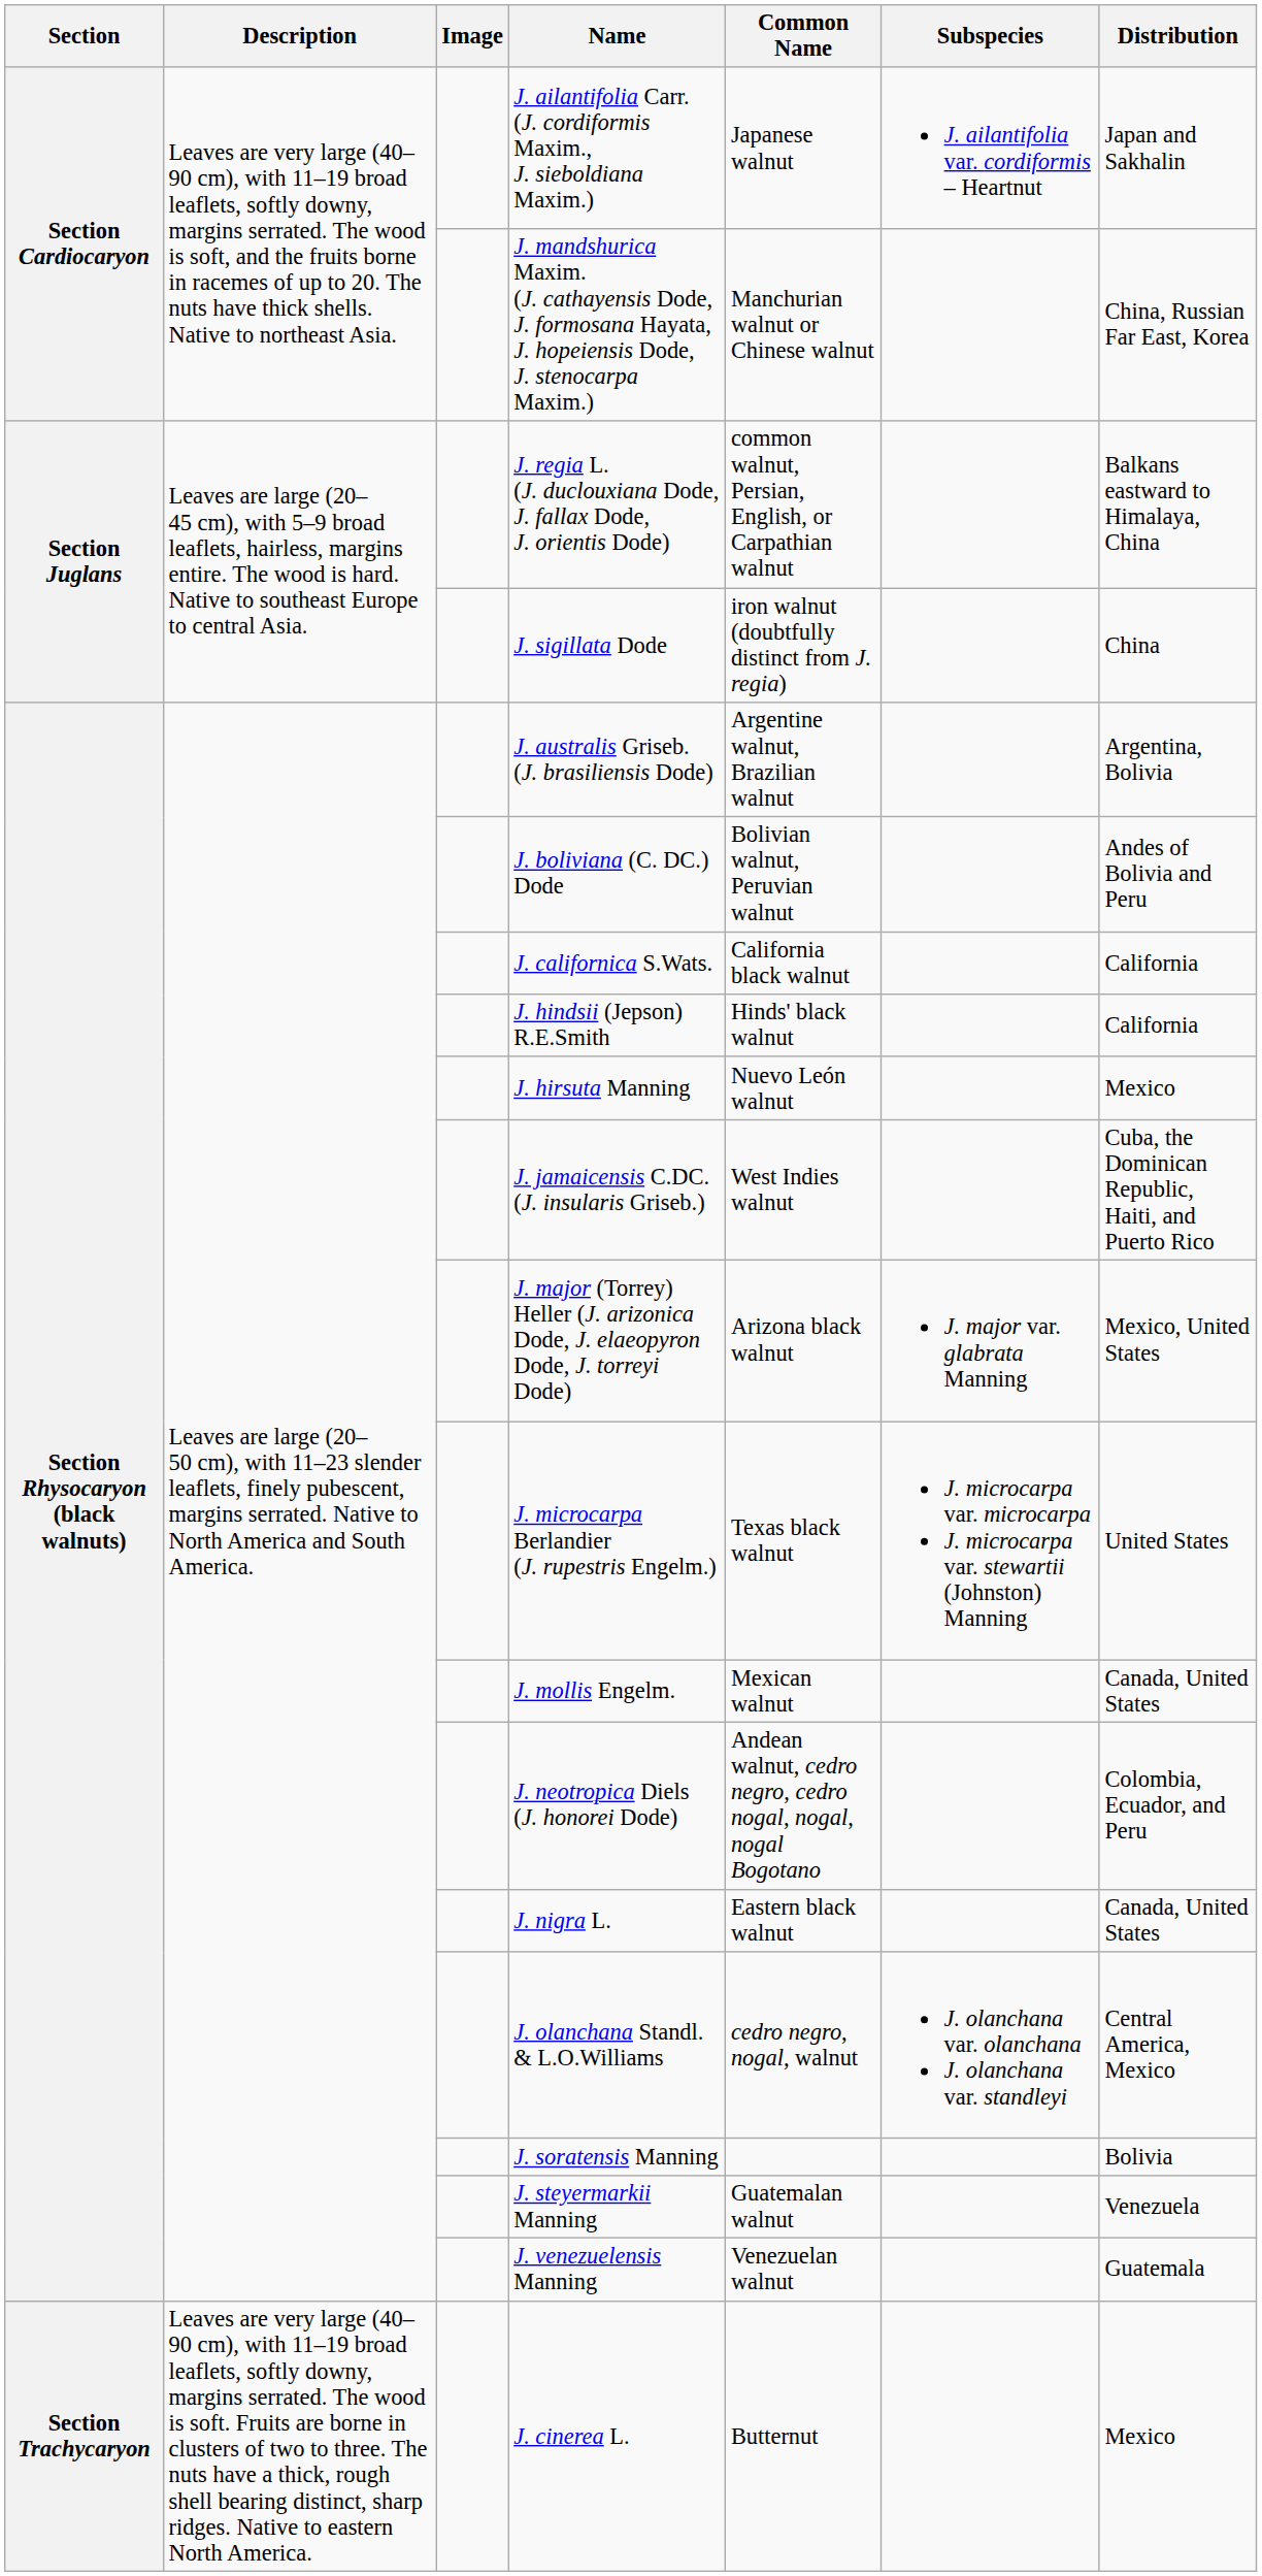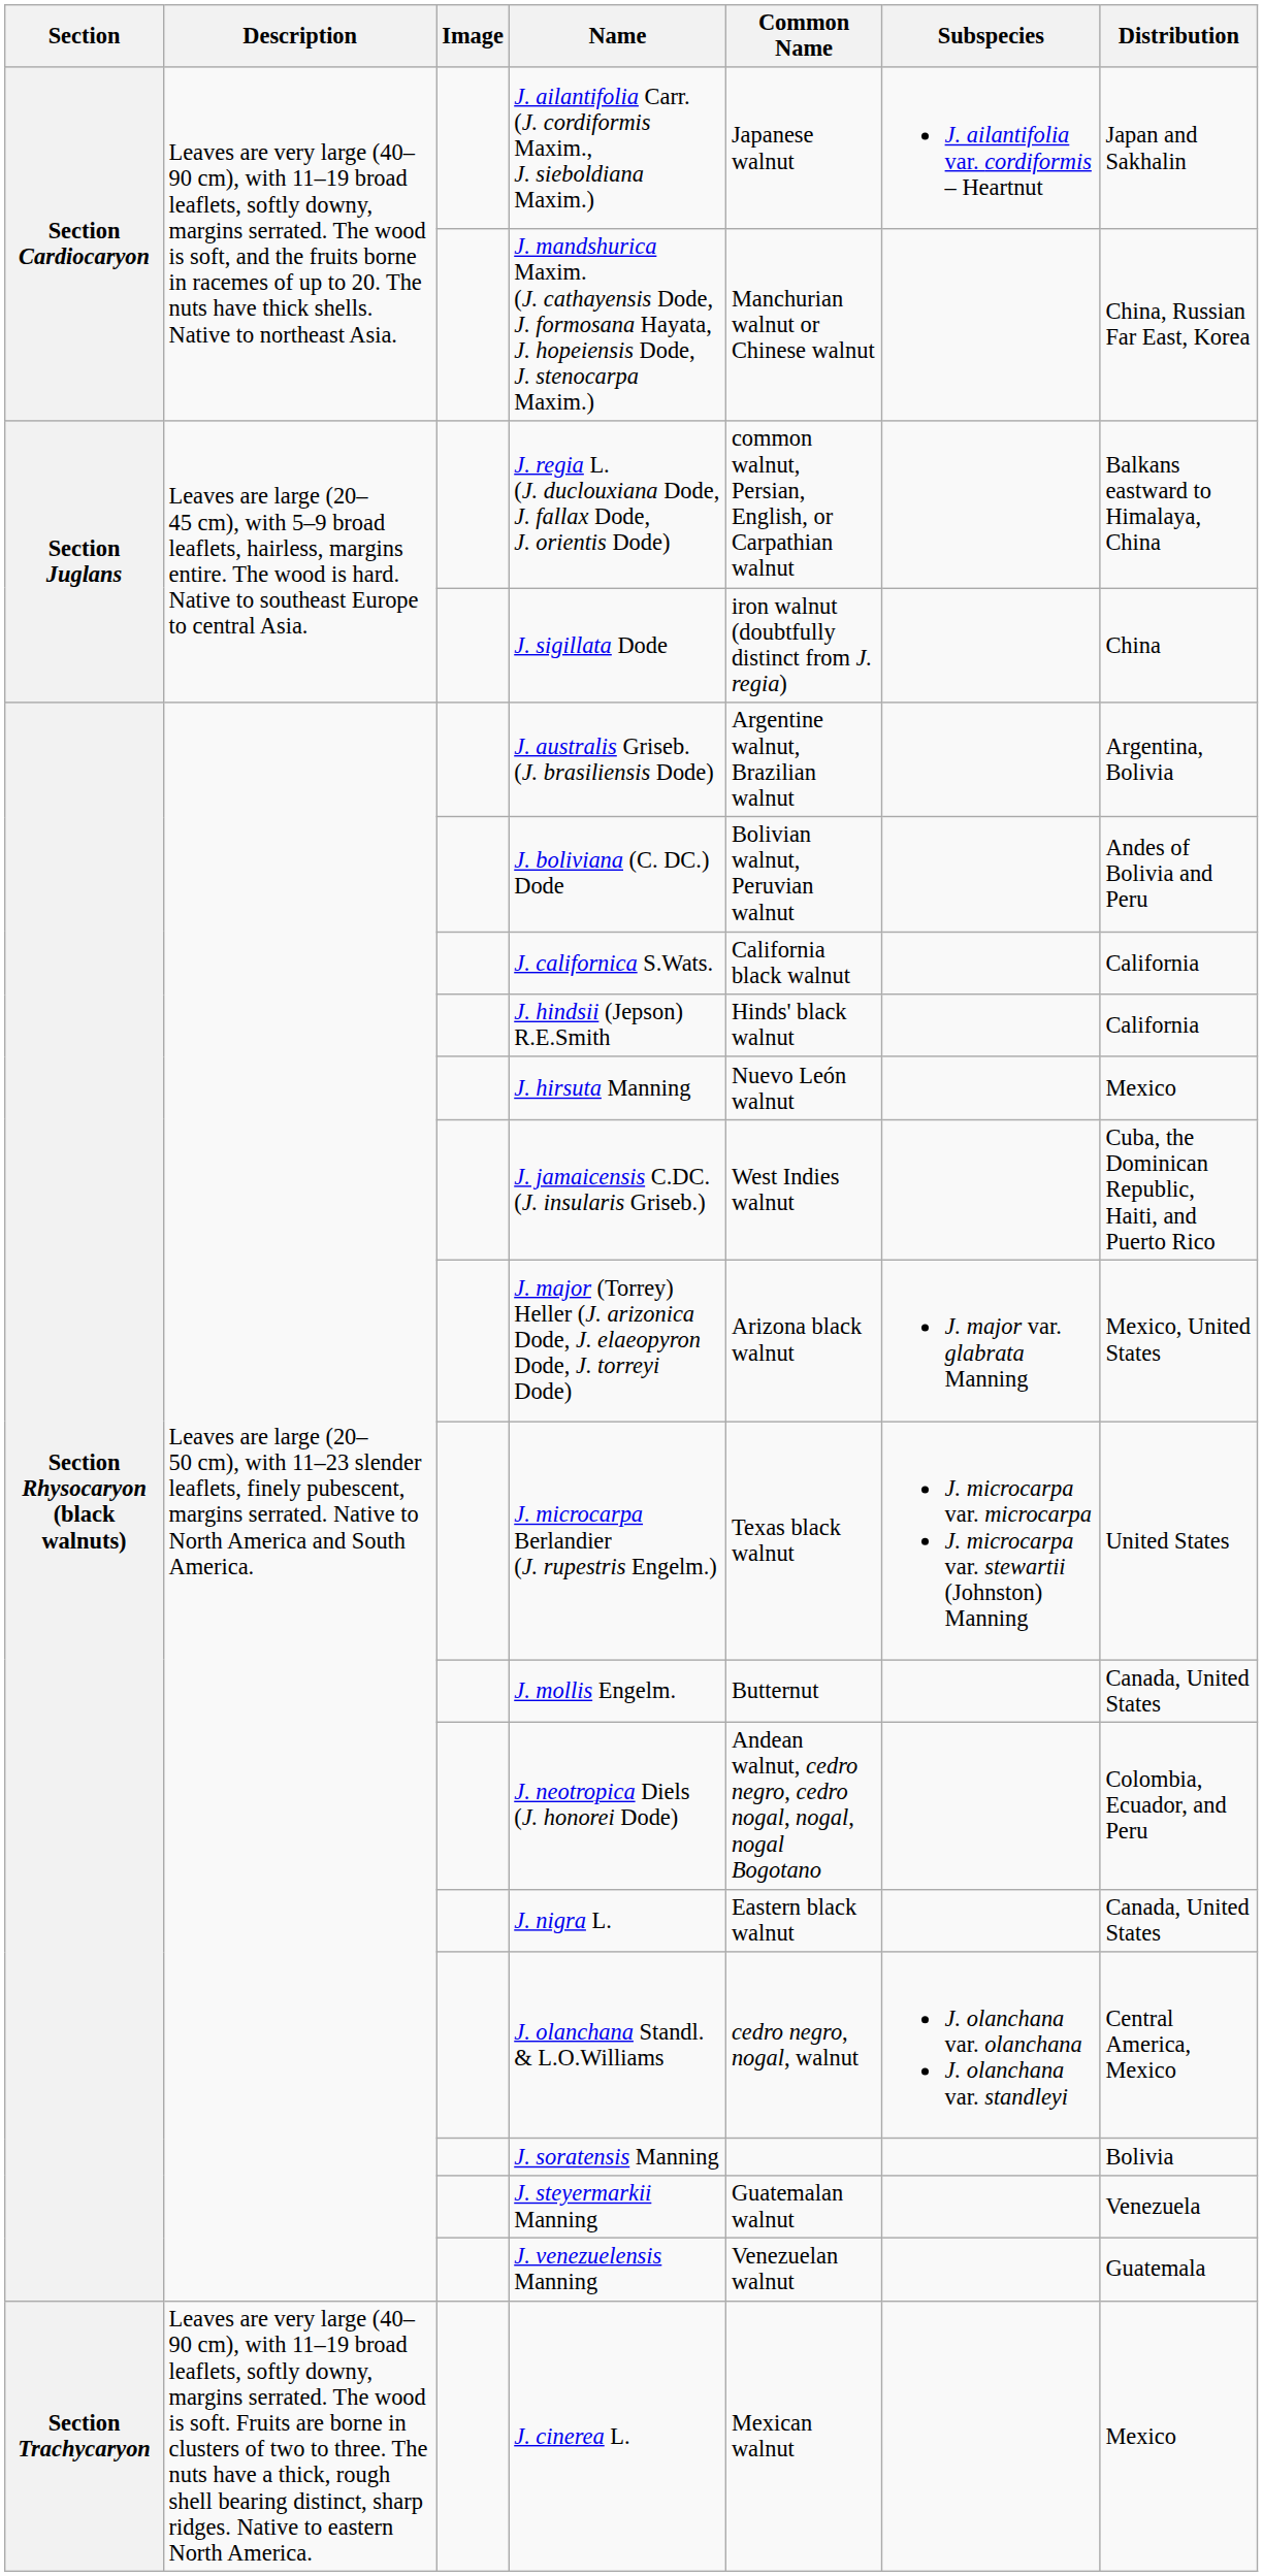 <table class="wikitable">
 <tr>
 <th>Section</th>
 <th>Description</th>
 <th>Image</th>
 <th>Name</th>
 <th>Common Name</th>
 <th>Subspecies</th>
 <th>Distribution</th>
 </tr>
 <tr>
 <th rowspan="2" style="text-align:center;">Section <em>Cardiocaryon</em></th>
 <td rowspan="2">Leaves are very large (40–90 cm), with 11–19 broad leaflets, softly downy, margins serrated. The wood is soft, and the fruits borne in racemes of up to 20.  The nuts have thick shells. Native to northeast Asia.</td>
 <td></td>
 <td><em><a href='#'>J. ailantifolia</a></em> Carr. (<em>J. cordiformis</em> Maxim., <em>J. sieboldiana</em> Maxim.)</td>
 <td>Japanese walnut</td>
 <td><br><ul><li><a href='#'><em>J. ailantifolia</em> var. <em>cordiformis</em></a> – Heartnut</li></ul></td>
 <td>Japan and Sakhalin</td>
 </tr>
 <tr>
 <td></td>
 <td><em><a href='#'>J. mandshurica</a></em> Maxim. (<em>J. cathayensis</em> Dode, <em>J. formosana</em> Hayata, <em>J. hopeiensis</em> Dode, <em>J. stenocarpa</em> Maxim.)</td>
 <td>Manchurian walnut or Chinese walnut</td>
 <td></td>
 <td>China, Russian Far East, Korea</td>
 </tr>
 <tr>
 <th rowspan="2" style="text-align:center;">Section <em>Juglans</em></th>
 <td rowspan="2">Leaves are large (20–45 cm), with 5–9 broad leaflets, hairless, margins entire. The wood is hard. Native to southeast Europe to central Asia.</td>
 <td></td>
 <td><em><a href='#'>J. regia</a></em> L. (<em>J. duclouxiana</em> Dode, <em>J. fallax</em> Dode, <em>J. orientis</em> Dode)</td>
 <td>common walnut, Persian, English, or Carpathian walnut</td>
 <td></td>
 <td>Balkans eastward to Himalaya, China</td>
 </tr>
 <tr>
 <td></td>
 <td><em><a href='#'>J. sigillata</a></em> Dode</td>
 <td>iron walnut (doubtfully distinct from <em>J. regia</em>)</td>
 <td></td>
 <td>China</td>
 </tr>
 <tr>
 <th rowspan="15" style="text-align:center;">Section <em>Rhysocaryon</em> (black walnuts)</th>
 <td rowspan="15">Leaves are large (20–50 cm), with 11–23 slender leaflets, finely pubescent, margins serrated. Native to North America and South America.</td>
 <td></td>
 <td><em><a href='#'>J. australis</a></em> Griseb. (<em>J. brasiliensis</em> Dode)</td>
 <td>Argentine walnut, Brazilian walnut</td>
 <td></td>
 <td>Argentina, Bolivia</td>
 </tr>
 <tr>
 <td></td>
 <td><em><a href='#'>J. boliviana</a></em> (C. DC.) Dode</td>
 <td>Bolivian walnut, Peruvian walnut</td>
 <td></td>
 <td>Andes of Bolivia and Peru</td>
 </tr>
 <tr>
 <td></td>
 <td><em><a href='#'>J. californica</a></em> S.Wats.</td>
 <td>California black walnut</td>
 <td></td>
 <td>California</td>
 </tr>
 <tr>
 <td></td>
 <td><em><a href='#'>J. hindsii</a></em> (Jepson) R.E.Smith</td>
 <td>Hinds' black walnut</td>
 <td></td>
 <td>California</td>
 </tr>
 <tr>
 <td></td>
 <td><em><a href='#'>J. hirsuta</a></em> Manning</td>
 <td>Nuevo León walnut</td>
 <td></td>
 <td>Mexico</td>
 </tr>
 <tr>
 <td></td>
 <td><em><a href='#'>J. jamaicensis</a></em> C.DC. (<em>J. insularis</em> Griseb.)</td>
 <td>West Indies walnut</td>
 <td></td>
 <td>Cuba, the Dominican Republic, Haiti, and Puerto Rico</td>
 </tr>
 <tr>
 <td></td>
 <td><em><a href='#'>J. major</a></em> (Torrey) Heller (<em>J. arizonica</em> Dode, <em>J. elaeopyron</em> Dode, <em>J. torreyi</em> Dode)</td>
 <td>Arizona black walnut</td>
 <td><br><ul><li><em>J. major</em> var. <em>glabrata</em> Manning</li></ul></td>
 <td>Mexico, United States</td>
 </tr>
 <tr>
 <td></td>
 <td><em><a href='#'>J. microcarpa</a></em> Berlandier (<em>J. rupestris</em> Engelm.)</td>
 <td>Texas black walnut</td>
 <td><br><ul><li><em>J. microcarpa</em> var. <em>microcarpa</em></li><li><em>J. microcarpa</em> var. <em>stewartii</em> (Johnston) Manning</li></ul></td>
 <td>United States</td>
 </tr>
 <tr>
 <td></td>
 <td><em><a href='#'>J. mollis</a></em> Engelm.</td>
-<td>Mexican walnut</td>
+<td>Butternut</td>
 <td></td>
 <td>Canada, United States</td>
 </tr>
 <tr>
 <td></td>
 <td><em><a href='#'>J. neotropica</a></em> Diels (<em>J. honorei</em> Dode)</td>
 <td>Andean walnut, <em>cedro negro</em>, <em>cedro nogal</em>, <em>nogal</em>, <em>nogal Bogotano</em></td>
 <td></td>
 <td>Colombia, Ecuador, and Peru</td>
 </tr>
 <tr>
 <td></td>
 <td><em><a href='#'>J. nigra</a></em> L.</td>
 <td>Eastern black walnut</td>
 <td></td>
 <td>Canada, United States</td>
 </tr>
 <tr>
 <td></td>
 <td><em><a href='#'>J. olanchana</a></em> Standl. & L.O.Williams</td>
 <td><em>cedro negro</em>, <em>nogal</em>, walnut</td>
 <td><br><ul><li><em>J. olanchana</em> var. <em>olanchana</em></li><li><em>J. olanchana</em> var. <em>standleyi</em></li></ul></td>
 <td>Central America, Mexico</td>
 </tr>
 <tr>
 <td></td>
 <td><em><a href='#'>J. soratensis</a></em> Manning</td>
 <td></td>
 <td></td>
 <td>Bolivia</td>
 </tr>
 <tr>
 <td></td>
 <td><em><a href='#'>J. steyermarkii</a></em> Manning</td>
 <td>Guatemalan walnut</td>
 <td></td>
 <td>Venezuela</td>
 </tr>
 <tr>
 <td></td>
 <td><em><a href='#'>J. venezuelensis</a></em> Manning</td>
 <td>Venezuelan walnut</td>
 <td></td>
 <td>Guatemala</td>
 </tr>
 <tr>
 <th rowspan="1" style="text-align:center;">Section <em>Trachycaryon</em></th>
 <td rowspan="1">Leaves are very large (40–90 cm), with 11–19 broad leaflets, softly downy, margins serrated. The wood is soft.   Fruits are borne in clusters of two to three.  The nuts have a thick, rough shell bearing distinct, sharp ridges. Native to eastern North America.</td>
 <td></td>
 <td><em><a href='#'>J. cinerea</a></em> L.</td>
-<td>Butternut</td>
+<td>Mexican walnut</td>
 <td></td>
 <td>Mexico</td>
 </tr>
 <tr>
 </tr>
 </table>
